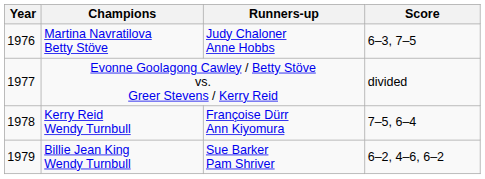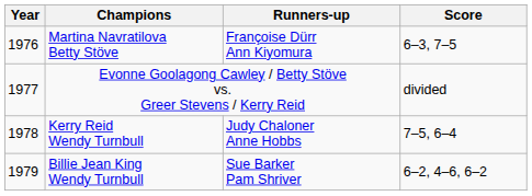 <table class="wikitable">
 <tr>
 <th style="width:40px">Year</th>
 <th style="width:200px">Champions</th>
 <th style="width:200px">Runners-up</th>
 <th style="width:140px">Score</th>
 </tr>
 <tr>
 <td>1976</td>
 <td> <a href='#'>Martina Navratilova</a><br> <a href='#'>Betty Stöve</a></td>
-<td> <a href='#'>Judy Chaloner</a><br> <a href='#'>Anne Hobbs</a></td>
+<td> <a href='#'>Françoise Dürr</a><br> <a href='#'>Ann Kiyomura</a></td>
 <td>6–3, 7–5</td>
 </tr>
 <tr>
 <td>1977</td>
 <td colspan=2 align=center> <a href='#'>Evonne Goolagong Cawley</a> /  <a href='#'>Betty Stöve</a>  <br>vs.<br>  <a href='#'>Greer Stevens</a> /  <a href='#'>Kerry Reid</a></td>
 <td>divided</td>
 </tr>
 <tr>
 <td>1978</td>
 <td> <a href='#'>Kerry Reid</a><br> <a href='#'>Wendy Turnbull</a></td>
-<td> <a href='#'>Françoise Dürr</a><br> <a href='#'>Ann Kiyomura</a></td>
+<td> <a href='#'>Judy Chaloner</a><br> <a href='#'>Anne Hobbs</a></td>
 <td>7–5, 6–4</td>
 </tr>
 <tr>
 <td>1979</td>
 <td> <a href='#'>Billie Jean King</a><br> <a href='#'>Wendy Turnbull</a></td>
 <td> <a href='#'>Sue Barker</a><br> <a href='#'>Pam Shriver</a></td>
 <td>6–2, 4–6, 6–2</td>
 </tr>
 </table>
